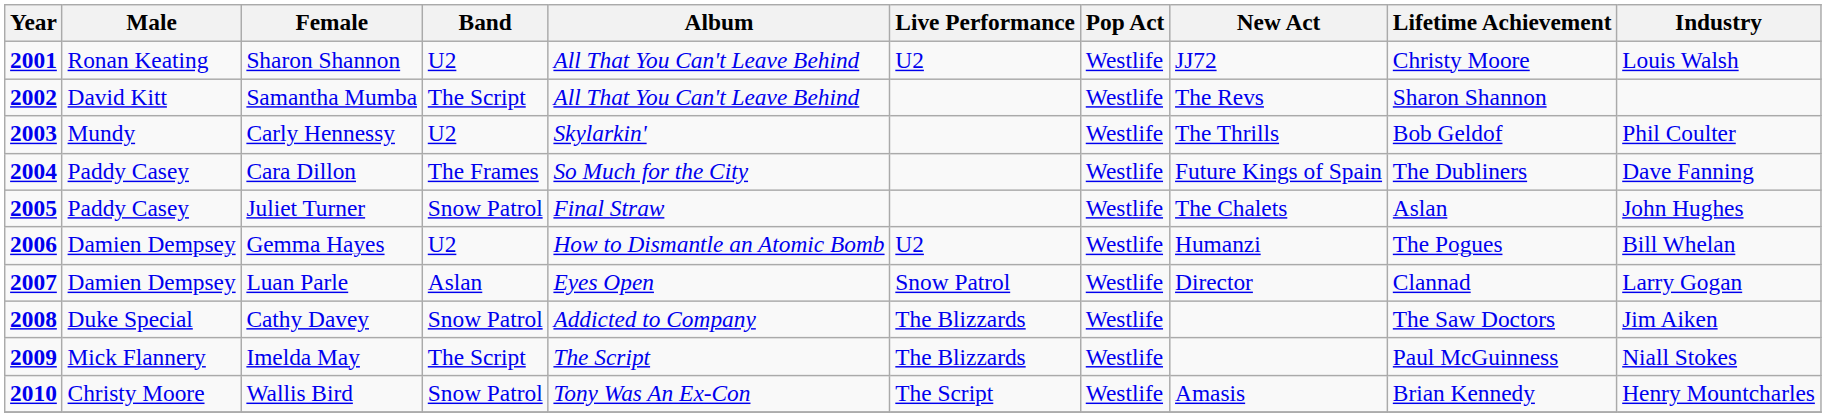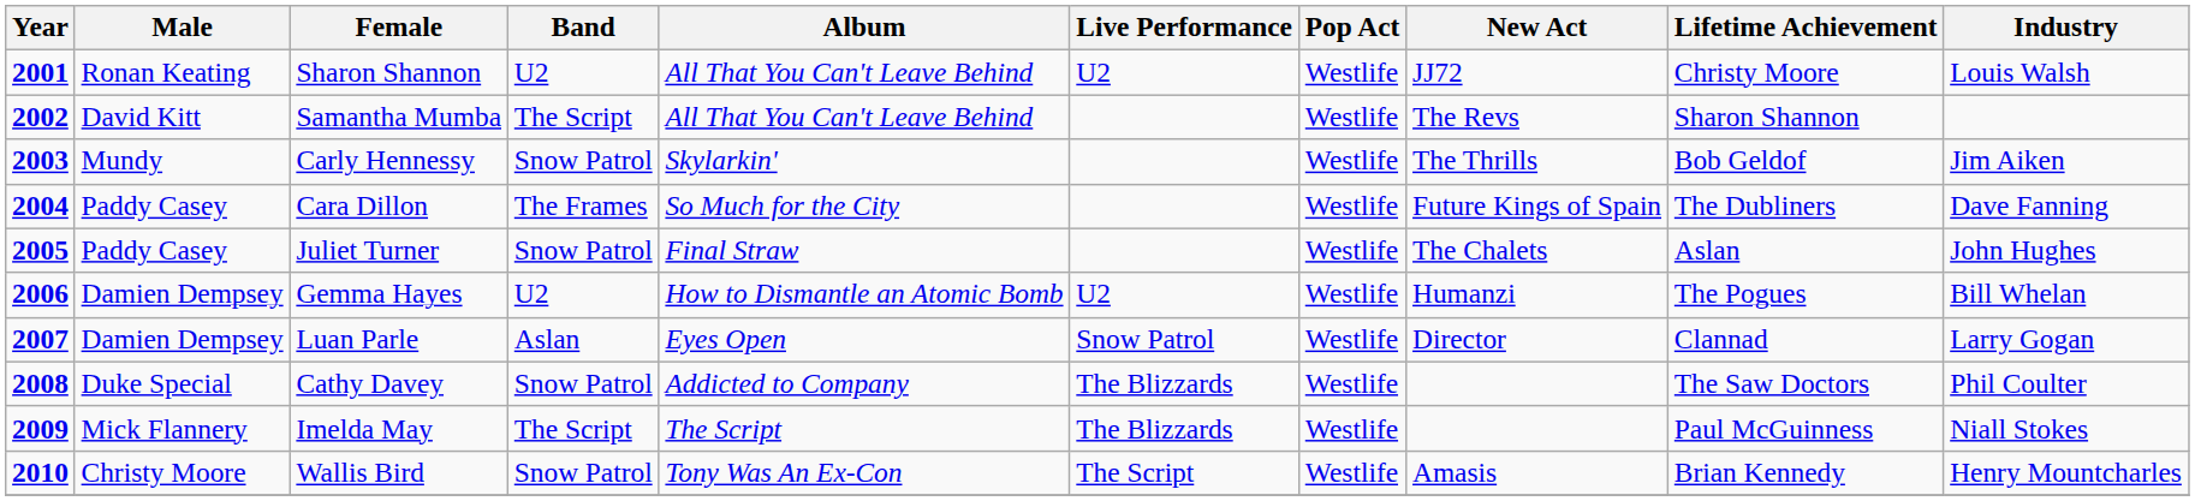 <table class="wikitable sortable">
 <tr>
 <th>Year</th>
 <th>Male</th>
 <th>Female</th>
 <th>Band</th>
 <th>Album</th>
 <th>Live Performance</th>
 <th>Pop Act</th>
 <th>New Act</th>
 <th>Lifetime Achievement</th>
 <th>Industry</th>
 </tr>
 <tr>
 <td><strong><a href='#'>2001</a></strong></td>
 <td><a href='#'>Ronan Keating</a></td>
 <td><a href='#'>Sharon Shannon</a></td>
 <td><a href='#'>U2</a></td>
 <td><em><a href='#'>All That You Can't Leave Behind</a></em></td>
 <td><a href='#'>U2</a></td>
 <td><a href='#'>Westlife</a></td>
 <td><a href='#'>JJ72</a></td>
 <td><a href='#'>Christy Moore</a></td>
 <td><a href='#'>Louis Walsh</a></td>
 </tr>
 <tr>
 <td><strong><a href='#'>2002</a></strong></td>
 <td><a href='#'>David Kitt</a></td>
 <td><a href='#'>Samantha Mumba</a></td>
 <td><a href='#'>The Script</a></td>
 <td><em><a href='#'>All That You Can't Leave Behind</a></em></td>
 <td></td>
 <td><a href='#'>Westlife</a></td>
 <td><a href='#'>The Revs</a></td>
 <td><a href='#'>Sharon Shannon</a></td>
 <td></td>
 </tr>
 <tr>
 <td><strong><a href='#'>2003</a></strong></td>
 <td><a href='#'>Mundy</a></td>
 <td><a href='#'>Carly Hennessy</a></td>
-<td><a href='#'>U2</a></td>
+<td><a href='#'>Snow Patrol</a></td>
 <td><em><a href='#'>Skylarkin'</a></em></td>
 <td></td>
 <td><a href='#'>Westlife</a></td>
 <td><a href='#'>The Thrills</a></td>
 <td><a href='#'>Bob Geldof</a></td>
-<td><a href='#'>Phil Coulter</a></td>
+<td><a href='#'>Jim Aiken</a></td>
 </tr>
 <tr>
 <td><strong><a href='#'>2004</a></strong></td>
 <td><a href='#'>Paddy Casey</a></td>
 <td><a href='#'>Cara Dillon</a></td>
 <td><a href='#'>The Frames</a></td>
 <td><em><a href='#'>So Much for the City</a></em></td>
 <td></td>
 <td><a href='#'>Westlife</a></td>
 <td><a href='#'>Future Kings of Spain</a></td>
 <td><a href='#'>The Dubliners</a></td>
 <td><a href='#'>Dave Fanning</a></td>
 </tr>
 <tr>
 <td><strong><a href='#'>2005</a></strong></td>
 <td><a href='#'>Paddy Casey</a></td>
 <td><a href='#'>Juliet Turner</a></td>
 <td><a href='#'>Snow Patrol</a></td>
 <td><em><a href='#'>Final Straw</a></em></td>
 <td></td>
 <td><a href='#'>Westlife</a></td>
 <td><a href='#'>The Chalets</a></td>
 <td><a href='#'>Aslan</a></td>
 <td><a href='#'>John Hughes</a></td>
 </tr>
 <tr>
 <td><strong><a href='#'>2006</a></strong></td>
 <td><a href='#'>Damien Dempsey</a></td>
 <td><a href='#'>Gemma Hayes</a></td>
 <td><a href='#'>U2</a></td>
 <td><em><a href='#'>How to Dismantle an Atomic Bomb</a></em></td>
 <td><a href='#'>U2</a></td>
 <td><a href='#'>Westlife</a></td>
 <td><a href='#'>Humanzi</a></td>
 <td><a href='#'>The Pogues</a></td>
 <td><a href='#'>Bill Whelan</a></td>
 </tr>
 <tr>
 <td><strong><a href='#'>2007</a></strong></td>
 <td><a href='#'>Damien Dempsey</a></td>
 <td><a href='#'>Luan Parle</a></td>
 <td><a href='#'>Aslan</a></td>
 <td><em><a href='#'>Eyes Open</a></em></td>
 <td><a href='#'>Snow Patrol</a></td>
 <td><a href='#'>Westlife</a></td>
 <td><a href='#'>Director</a></td>
 <td><a href='#'>Clannad</a></td>
 <td><a href='#'>Larry Gogan</a></td>
 </tr>
 <tr>
 <td><strong><a href='#'>2008</a></strong></td>
 <td><a href='#'>Duke Special</a></td>
 <td><a href='#'>Cathy Davey</a></td>
 <td><a href='#'>Snow Patrol</a></td>
 <td><em><a href='#'>Addicted to Company</a></em></td>
 <td><a href='#'>The Blizzards</a></td>
 <td><a href='#'>Westlife</a></td>
 <td></td>
 <td><a href='#'>The Saw Doctors</a></td>
-<td><a href='#'>Jim Aiken</a></td>
+<td><a href='#'>Phil Coulter</a></td>
 </tr>
 <tr>
 <td><strong><a href='#'>2009</a></strong></td>
 <td><a href='#'>Mick Flannery</a></td>
 <td><a href='#'>Imelda May</a></td>
 <td><a href='#'>The Script</a></td>
 <td><em><a href='#'>The Script</a></em></td>
 <td><a href='#'>The Blizzards</a></td>
 <td><a href='#'>Westlife</a></td>
 <td></td>
 <td><a href='#'>Paul McGuinness</a></td>
 <td><a href='#'>Niall Stokes</a></td>
 </tr>
 <tr>
 <td><strong><a href='#'>2010</a></strong></td>
 <td><a href='#'>Christy Moore</a></td>
 <td><a href='#'>Wallis Bird</a></td>
 <td><a href='#'>Snow Patrol</a></td>
 <td><em><a href='#'>Tony Was An Ex-Con</a></em></td>
 <td><a href='#'>The Script</a></td>
 <td><a href='#'>Westlife</a></td>
 <td><a href='#'>Amasis</a></td>
 <td><a href='#'>Brian Kennedy</a></td>
 <td><a href='#'>Henry Mountcharles</a></td>
 </tr>
 <tr>
 </tr>
 </table>
